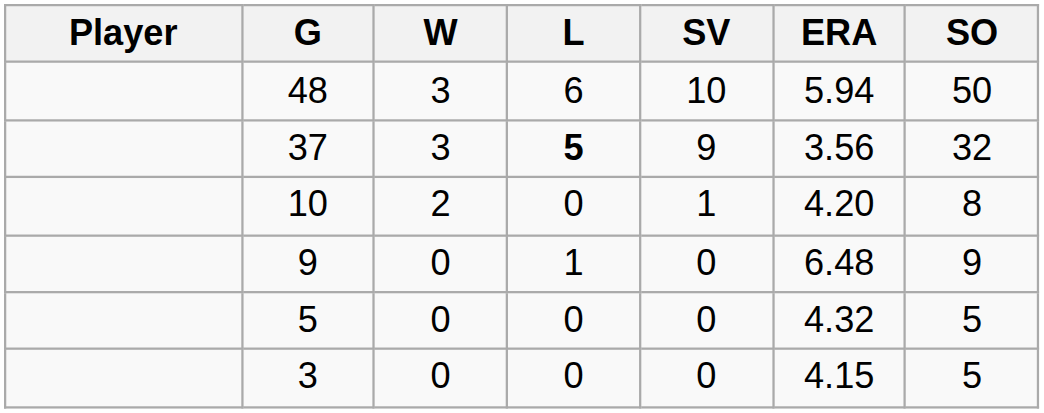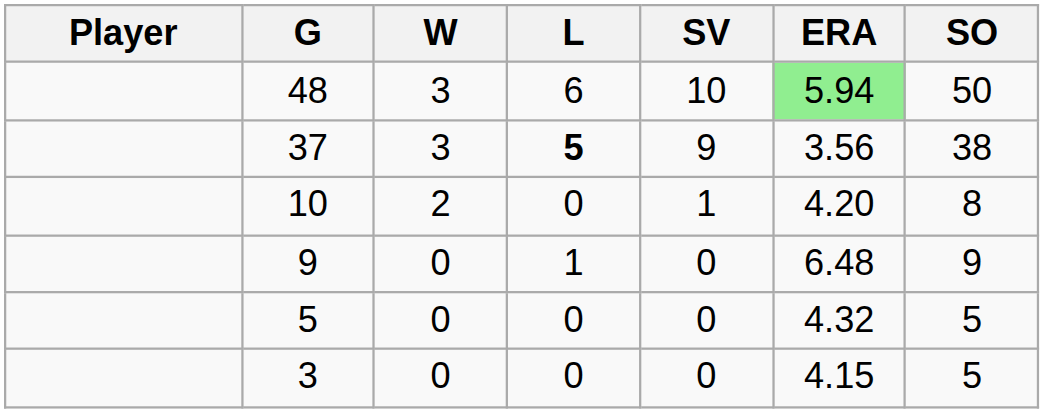 <table class="wikitable sortable">
 <tr>
 <th bgcolor="#DDDDFF" width="16%">Player</th>
 <th bgcolor="#DDDDFF" width="9%">G</th>
 <th bgcolor="#DDDDFF" width="9%">W</th>
 <th bgcolor="#DDDDFF" width="9%">L</th>
 <th bgcolor="#DDDDFF" width="9%">SV</th>
 <th bgcolor="#DDDDFF" width="9%">ERA</th>
 <th bgcolor="#DDDDFF" width="9%">SO</th>
 </tr>
 <tr align="center">
 <td></td>
 <td>48</td>
 <td>3</td>
 <td>6</td>
 <td>10</td>
-<td>5.94</td>
+<td style="background: lightgreen;">5.94</td>
 <td>50</td>
 </tr>
 <tr align="center">
 <td></td>
 <td>37</td>
 <td>3</td>
 <td><strong>5</strong></td>
 <td>9</td>
 <td>3.56</td>
-<td>32</td>
+<td>38</td>
 </tr>
 <tr align="center">
 <td></td>
 <td>10</td>
 <td>2</td>
 <td>0</td>
 <td>1</td>
 <td>4.20</td>
 <td>8</td>
 </tr>
 <tr align="center">
 <td></td>
 <td>9</td>
 <td>0</td>
 <td>1</td>
 <td>0</td>
 <td>6.48</td>
 <td>9</td>
 </tr>
 <tr align="center">
 <td></td>
 <td>5</td>
 <td>0</td>
 <td>0</td>
 <td>0</td>
 <td>4.32</td>
 <td>5</td>
 </tr>
 <tr align="center">
 <td></td>
 <td>3</td>
 <td>0</td>
 <td>0</td>
 <td>0</td>
 <td>4.15</td>
 <td>5</td>
 </tr>
 </table>
